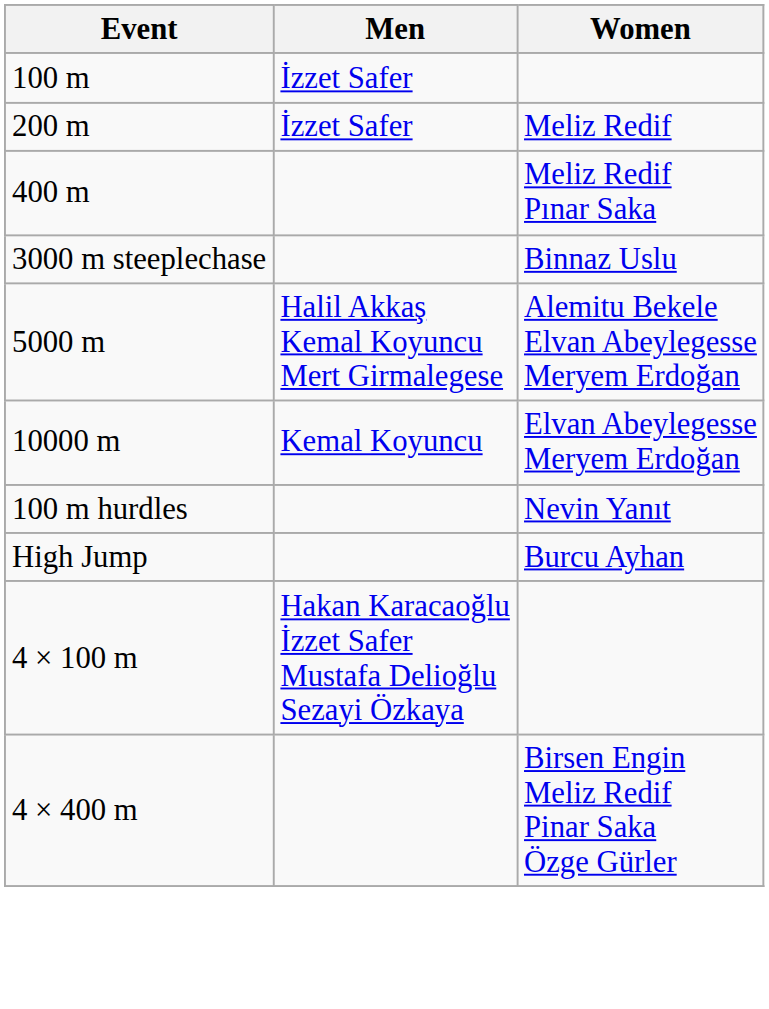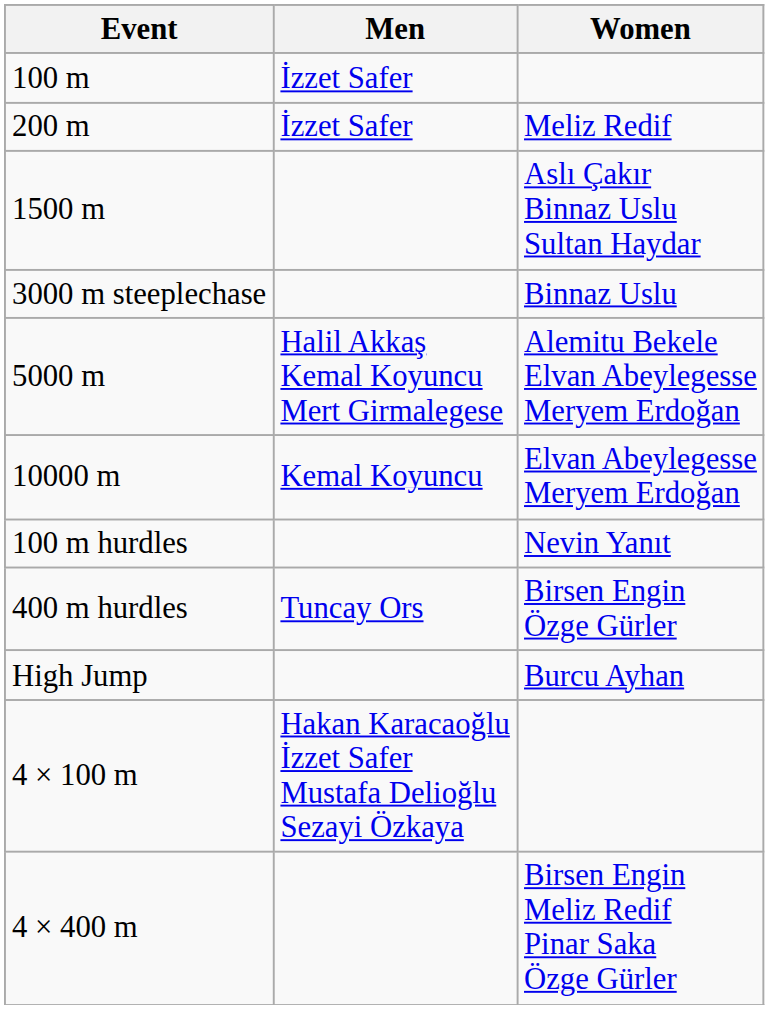 <table class=wikitable style="font-size:100%">
 <tr>
 <th>Event</th>
 <th>Men</th>
 <th>Women</th>
 </tr>
 <tr>
 <td>100 m</td>
 <td><a href='#'>İzzet Safer</a></td>
 <td></td>
 </tr>
 <tr>
 <td>200 m</td>
 <td><a href='#'>İzzet Safer</a></td>
 <td><a href='#'>Meliz Redif</a></td>
 </tr>
 <tr>
-<td>400 m</td>
+<td>1500 m</td>
 <td></td>
-<td><a href='#'>Meliz Redif</a> <br> <a href='#'>Pınar Saka</a></td>
+<td><a href='#'>Aslı Çakır</a> <br> <a href='#'>Binnaz Uslu</a> <br> <a href='#'>Sultan Haydar</a></td>
 </tr>
 <tr>
 <td>3000 m steeplechase</td>
 <td></td>
 <td><a href='#'>Binnaz Uslu</a></td>
 </tr>
 <tr>
 <td>5000 m</td>
 <td><a href='#'>Halil Akkaş</a> <br> <a href='#'>Kemal Koyuncu</a> <br> <a href='#'>Mert Girmalegese</a></td>
 <td><a href='#'>Alemitu Bekele</a> <br> <a href='#'>Elvan Abeylegesse</a> <br> <a href='#'>Meryem Erdoğan</a></td>
 </tr>
 <tr>
 <td>10000 m</td>
 <td><a href='#'>Kemal Koyuncu</a></td>
 <td><a href='#'>Elvan Abeylegesse</a> <br> <a href='#'>Meryem Erdoğan</a></td>
 </tr>
 <tr>
 <td>100 m hurdles</td>
 <td></td>
 <td><a href='#'>Nevin Yanıt</a></td>
 </tr>
 <tr>
+<td>400 m hurdles</td>
+<td><a href='#'>Tuncay Ors</a></td>
+<td><a href='#'>Birsen Engin</a> <br> <a href='#'>Özge Gürler</a></td>
+</tr>
+<tr>
 <td>High Jump</td>
 <td></td>
 <td><a href='#'>Burcu Ayhan</a></td>
 </tr>
 <tr>
 <td>4 × 100 m</td>
 <td><a href='#'>Hakan Karacaoğlu</a> <br> <a href='#'>İzzet Safer</a> <br> <a href='#'>Mustafa Delioğlu</a> <br> <a href='#'>Sezayi Özkaya</a></td>
 <td></td>
 </tr>
 <tr>
 <td>4 × 400 m</td>
 <td></td>
 <td><a href='#'>Birsen Engin</a> <br> <a href='#'>Meliz Redif</a> <br> <a href='#'>Pinar Saka</a> <br> <a href='#'>Özge Gürler</a></td>
 </tr>
 <tr>
 </tr>
 </table>
